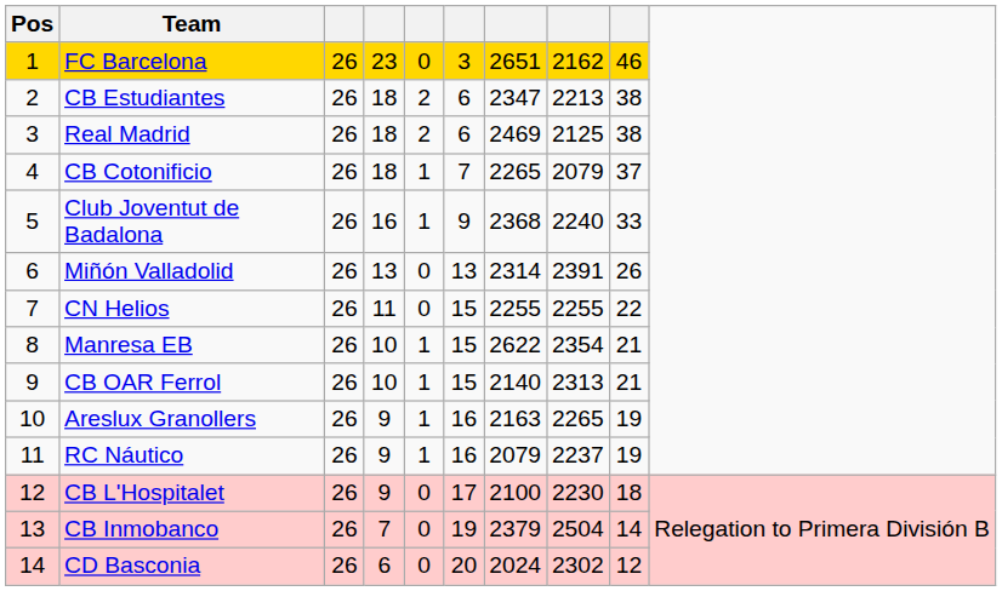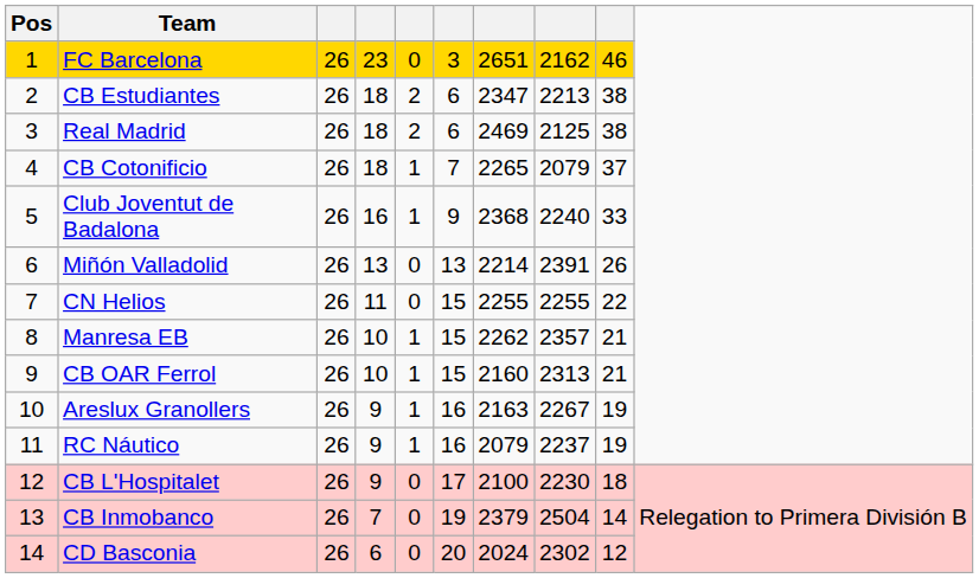 <table class="wikitable" style="text-align:center;">
 <tr>
 <th width=20>Pos</th>
 <th width=175>Team</th>
 <th width=20></th>
 <th width=20></th>
 <th width=20></th>
 <th width=20></th>
 <th width=20></th>
 <th width=20></th>
 <th width=20></th>
 </tr>
 <tr bgcolor= gold>
 <td>1</td>
 <td align=left><a href='#'>FC Barcelona</a></td>
 <td>26</td>
 <td>23</td>
 <td>0</td>
 <td>3</td>
 <td>2651</td>
 <td>2162</td>
 <td>46</td>
 </tr>
 <tr>
 <td>2</td>
 <td align=left><a href='#'>CB Estudiantes</a></td>
 <td>26</td>
 <td>18</td>
 <td>2</td>
 <td>6</td>
 <td>2347</td>
 <td>2213</td>
 <td>38</td>
 </tr>
 <tr>
 <td>3</td>
 <td align=left><a href='#'>Real Madrid</a></td>
 <td>26</td>
 <td>18</td>
 <td>2</td>
 <td>6</td>
 <td>2469</td>
 <td>2125</td>
 <td>38</td>
 </tr>
 <tr>
 <td>4</td>
 <td align=left><a href='#'>CB Cotonificio</a></td>
 <td>26</td>
 <td>18</td>
 <td>1</td>
 <td>7</td>
 <td>2265</td>
 <td>2079</td>
 <td>37</td>
 </tr>
 <tr>
 <td>5</td>
 <td align=left><a href='#'>Club Joventut de Badalona</a></td>
 <td>26</td>
 <td>16</td>
 <td>1</td>
 <td>9</td>
 <td>2368</td>
 <td>2240</td>
 <td>33</td>
 </tr>
 <tr>
 <td>6</td>
 <td align=left><a href='#'>Miñón Valladolid</a></td>
 <td>26</td>
 <td>13</td>
 <td>0</td>
 <td>13</td>
-<td>2314</td>
+<td>2214</td>
 <td>2391</td>
 <td>26</td>
 </tr>
 <tr>
 <td>7</td>
 <td align=left><a href='#'>CN Helios</a></td>
 <td>26</td>
 <td>11</td>
 <td>0</td>
 <td>15</td>
 <td>2255</td>
 <td>2255</td>
 <td>22</td>
 </tr>
 <tr>
 <td>8</td>
 <td align=left><a href='#'>Manresa EB</a></td>
 <td>26</td>
 <td>10</td>
 <td>1</td>
 <td>15</td>
-<td>2622</td>
-<td>2354</td>
+<td>2262</td>
+<td>2357</td>
 <td>21</td>
 </tr>
 <tr>
 <td>9</td>
 <td align=left><a href='#'>CB OAR Ferrol</a></td>
 <td>26</td>
 <td>10</td>
 <td>1</td>
 <td>15</td>
-<td>2140</td>
+<td>2160</td>
 <td>2313</td>
 <td>21</td>
 </tr>
 <tr>
 <td>10</td>
 <td align=left><a href='#'>Areslux Granollers</a></td>
 <td>26</td>
 <td>9</td>
 <td>1</td>
 <td>16</td>
 <td>2163</td>
-<td>2265</td>
+<td>2267</td>
 <td>19</td>
 </tr>
 <tr>
 <td>11</td>
 <td align=left><a href='#'>RC Náutico</a></td>
 <td>26</td>
 <td>9</td>
 <td>1</td>
 <td>16</td>
 <td>2079</td>
 <td>2237</td>
 <td>19</td>
 </tr>
 <tr bgcolor=FFCCCC>
 <td>12</td>
 <td align=left><a href='#'>CB L'Hospitalet</a></td>
 <td>26</td>
 <td>9</td>
 <td>0</td>
 <td>17</td>
 <td>2100</td>
 <td>2230</td>
 <td>18</td>
 <td rowspan=3>Relegation to Primera División B</td>
 </tr>
 <tr bgcolor=FFCCCC>
 <td>13</td>
 <td align=left><a href='#'>CB Inmobanco</a></td>
 <td>26</td>
 <td>7</td>
 <td>0</td>
 <td>19</td>
 <td>2379</td>
 <td>2504</td>
 <td>14</td>
 </tr>
 <tr bgcolor=FFCCCC>
 <td>14</td>
 <td align=left><a href='#'>CD Basconia</a></td>
 <td>26</td>
 <td>6</td>
 <td>0</td>
 <td>20</td>
 <td>2024</td>
 <td>2302</td>
 <td>12</td>
 </tr>
 </table>
